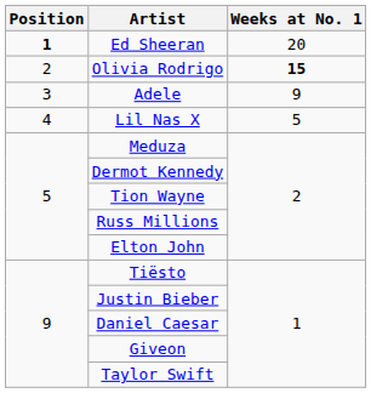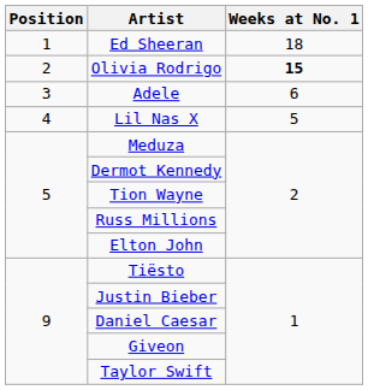 <table class="wikitable">
 <tr>
 <th style="text-align: center;">Position</th>
 <th style="text-align: center;">Artist</th>
 <th style="text-align: center;">Weeks at No. 1</th>
 </tr>
 <tr>
-<td style="text-align: center;"><strong>1</strong></td>
+<td style="text-align: center;">1</td>
 <td style="text-align: center;"><a href='#'>Ed Sheeran</a></td>
-<td style="text-align: center;">20</td>
+<td style="text-align: center;">18</td>
 </tr>
 <tr>
 <td style="text-align: center;">2</td>
 <td style="text-align: center;"><a href='#'>Olivia Rodrigo</a></td>
 <td style="text-align: center;"><strong>15</strong></td>
 </tr>
 <tr>
 <td style="text-align: center;">3</td>
 <td style="text-align: center;"><a href='#'>Adele</a></td>
-<td style="text-align: center;">9</td>
+<td style="text-align: center;">6</td>
 </tr>
 <tr>
 <td style="text-align: center;">4</td>
 <td style="text-align: center;"><a href='#'>Lil Nas X</a></td>
 <td style="text-align: center;">5</td>
 </tr>
 <tr>
 <td style="text-align: center;" rowspan="5">5</td>
 <td style="text-align: center;"><a href='#'>Meduza</a></td>
 <td style="text-align: center;" rowspan="5">2</td>
 </tr>
 <tr>
 <td style="text-align: center;"><a href='#'>Dermot Kennedy</a></td>
 </tr>
 <tr>
 <td style="text-align: center;"><a href='#'>Tion Wayne</a></td>
 </tr>
 <tr>
 <td style="text-align: center;"><a href='#'>Russ Millions</a></td>
 </tr>
 <tr>
 <td style="text-align: center;"><a href='#'>Elton John</a></td>
 </tr>
 <tr>
 <td style="text-align: center;" rowspan="5">9</td>
 <td style="text-align: center;"><a href='#'>Tiësto</a></td>
 <td style="text-align: center;" rowspan="5">1</td>
 </tr>
 <tr>
 <td style="text-align: center;"><a href='#'>Justin Bieber</a></td>
 </tr>
 <tr>
 <td style="text-align: center;"><a href='#'>Daniel Caesar</a></td>
 </tr>
 <tr>
 <td style="text-align: center;"><a href='#'>Giveon</a></td>
 </tr>
 <tr>
 <td style="text-align: center;"><a href='#'>Taylor Swift</a></td>
 </tr>
 </table>
